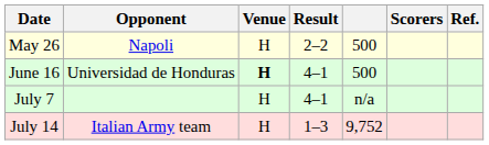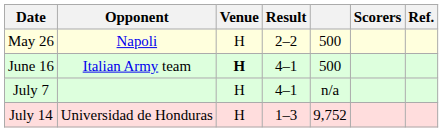 <table class="wikitable" style="font-size:95%; text-align:center">
 <tr>
 <th>Date</th>
 <th>Opponent</th>
 <th>Venue</th>
 <th>Result</th>
 <th></th>
 <th>Scorers</th>
 <th>Ref.</th>
 </tr>
 <tr bgcolor="#ffffdd">
 <td> May 26</td>
 <td>  <a href='#'>Napoli</a></td>
 <td>H</td>
 <td>2–2</td>
 <td>500</td>
 <td></td>
 <td></td>
 </tr>
 <tr bgcolor= #ddffdd>
 <td> June 16</td>
-<td>  Universidad de Honduras</td>
+<td>  <a href='#'>Italian Army</a> team</td>
 <td><strong>H</strong></td>
 <td>4–1</td>
 <td>500</td>
 <td></td>
 <td></td>
 </tr>
 <tr bgcolor= #ddffdd>
 <td> July 7</td>
 <td> </td>
 <td>H</td>
 <td>4–1</td>
 <td>n/a</td>
 <td></td>
 <td></td>
 </tr>
 <tr bgcolor= #ffdddd>
 <td> July 14</td>
-<td>  <a href='#'>Italian Army</a> team</td>
+<td>  Universidad de Honduras</td>
 <td>H</td>
 <td>1–3</td>
 <td>9,752</td>
 <td></td>
 <td></td>
 </tr>
 </table>
